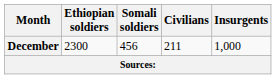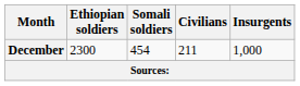 <table class="wikitable" align="right" style="margin:0 1em 0.5em 0;">
 <tr>
 <th>Month</th>
 <th>Ethiopian<br>soldiers</th>
 <th>Somali<br>soldiers</th>
 <th>Civilians</th>
 <th>Insurgents</th>
 </tr>
 <tr>
 <th>December</th>
 <td>2300</td>
-<td>456</td>
+<td>454</td>
 <td>211</td>
 <td>1,000</td>
 </tr>
 <tr>
 <th colspan="5"><small>Sources:</small></th>
 </tr>
 </table>
